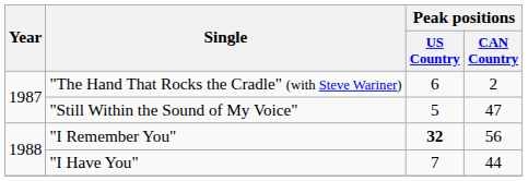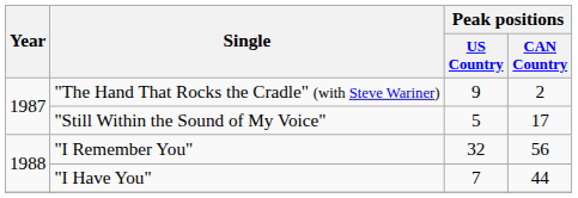 <table class="wikitable" style="text-align:center;">
 <tr>
 <th rowspan="2">Year</th>
 <th rowspan="2">Single</th>
 <th colspan="2">Peak positions</th>
 </tr>
 <tr style="font-size:smaller;">
 <th width="50"><a href='#'>US Country</a></th>
 <th width="50"><a href='#'>CAN Country</a></th>
 </tr>
 <tr>
 <td rowspan="2">1987</td>
 <td align="left">"The Hand That Rocks the Cradle" <small>(with <a href='#'>Steve Wariner</a>)</small></td>
-<td>6</td>
+<td>9</td>
 <td>2</td>
 </tr>
 <tr>
 <td align="left">"Still Within the Sound of My Voice"</td>
 <td>5</td>
-<td>47</td>
+<td>17</td>
 </tr>
 <tr>
 <td rowspan="2">1988</td>
 <td align="left">"I Remember You"</td>
-<td><strong>32</strong></td>
+<td>32</td>
 <td>56</td>
 </tr>
 <tr>
 <td align="left">"I Have You"</td>
 <td>7</td>
 <td>44</td>
 </tr>
 <tr>
 </tr>
 </table>
